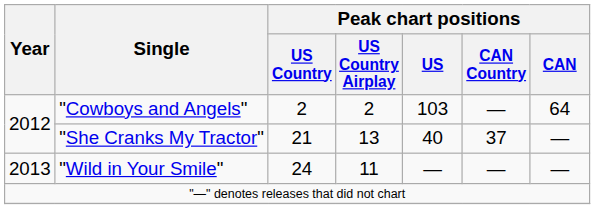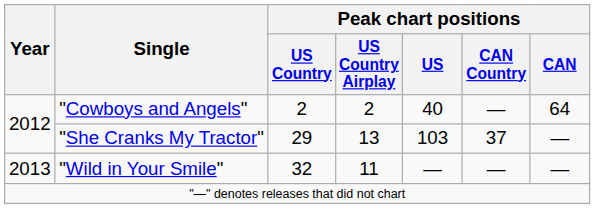 <table class="wikitable" style="text-align:center;">
 <tr>
 <th rowspan="2">Year</th>
 <th rowspan="2">Single</th>
 <th colspan="5">Peak chart positions</th>
 </tr>
 <tr style="font-size:smaller;">
 <th width="45"><a href='#'>US Country</a></th>
 <th width="45"><a href='#'>US Country Airplay</a></th>
 <th width="45"><a href='#'>US</a></th>
 <th width="45"><a href='#'>CAN Country</a><br></th>
 <th width="45"><a href='#'>CAN</a></th>
 </tr>
 <tr>
 <td rowspan="2">2012</td>
 <td align="left">"<a href='#'>Cowboys and Angels</a>"</td>
 <td>2</td>
 <td>2</td>
-<td>103</td>
+<td>40</td>
 <td>—</td>
 <td>64</td>
 </tr>
 <tr>
 <td align="left">"<a href='#'>She Cranks My Tractor</a>"</td>
-<td>21</td>
+<td>29</td>
 <td>13</td>
-<td>40</td>
+<td>103</td>
 <td>37</td>
 <td>—</td>
 </tr>
 <tr>
 <td>2013</td>
 <td align="left">"<a href='#'>Wild in Your Smile</a>"</td>
-<td>24</td>
+<td>32</td>
 <td>11</td>
 <td>—</td>
 <td>—</td>
 <td>—</td>
 </tr>
 <tr>
 <td colspan="7" style="font-size:8pt">"—" denotes releases that did not chart</td>
 </tr>
 <tr>
 </tr>
 </table>
